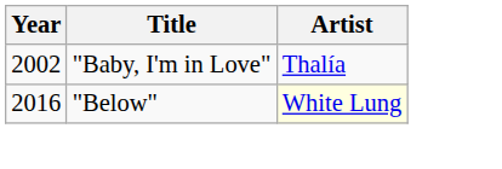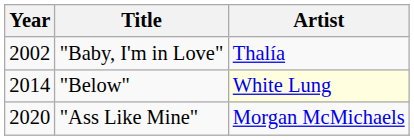 <table class="wikitable">
 <tr>
 <th>Year</th>
 <th>Title</th>
 <th>Artist</th>
 </tr>
 <tr>
 <td>2002</td>
 <td>"Baby, I'm in Love"</td>
 <td><a href='#'>Thalía</a></td>
 </tr>
 <tr>
-<td>2016</td>
+<td>2014</td>
 <td>"Below"</td>
 <td style="background: lightyellow;"><a href='#'>White Lung</a></td>
 </tr>
+<tr>
+<td>2020</td>
+<td>"Ass Like Mine"</td>
+<td><a href='#'>Morgan McMichaels</a></td>
+</tr>
 </table>
